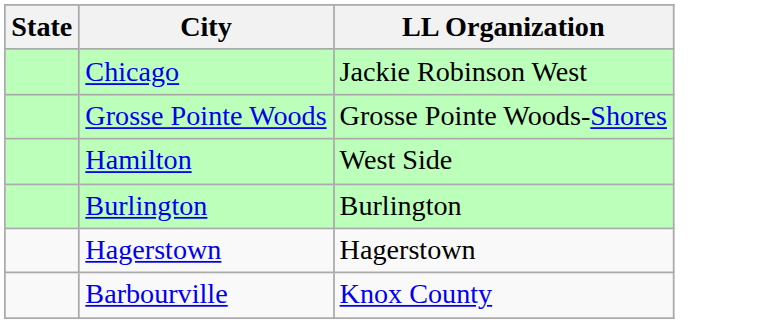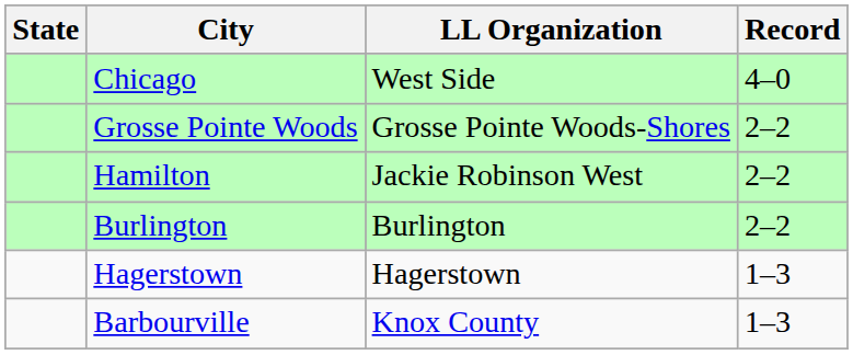 <table class="wikitable">
 <tr>
 <th>State</th>
 <th>City</th>
 <th>LL Organization</th>
+<th>Record</th>
 </tr>
 <tr bgcolor=#bbffbb>
 <td><strong></strong></td>
 <td><a href='#'>Chicago</a></td>
-<td>Jackie Robinson West</td>
+<td>West Side</td>
+<td>4–0</td>
 </tr>
 <tr bgcolor=#bbffbb>
 <td><strong></strong></td>
 <td><a href='#'>Grosse Pointe Woods</a></td>
 <td>Grosse Pointe Woods-<a href='#'>Shores</a></td>
+<td>2–2</td>
 </tr>
 <tr bgcolor=#bbffbb>
 <td><strong></strong></td>
 <td><a href='#'>Hamilton</a></td>
-<td>West Side</td>
+<td>Jackie Robinson West</td>
+<td>2–2</td>
 </tr>
 <tr bgcolor=#bbffbb>
 <td><strong></strong></td>
 <td><a href='#'>Burlington</a></td>
 <td>Burlington</td>
+<td>2–2</td>
 </tr>
 <tr>
 <td><strong></strong></td>
 <td><a href='#'>Hagerstown</a></td>
 <td>Hagerstown</td>
+<td>1–3</td>
 </tr>
 <tr>
 <td><strong></strong></td>
 <td><a href='#'>Barbourville</a></td>
 <td><a href='#'>Knox County</a></td>
+<td>1–3</td>
 </tr>
 </table>
